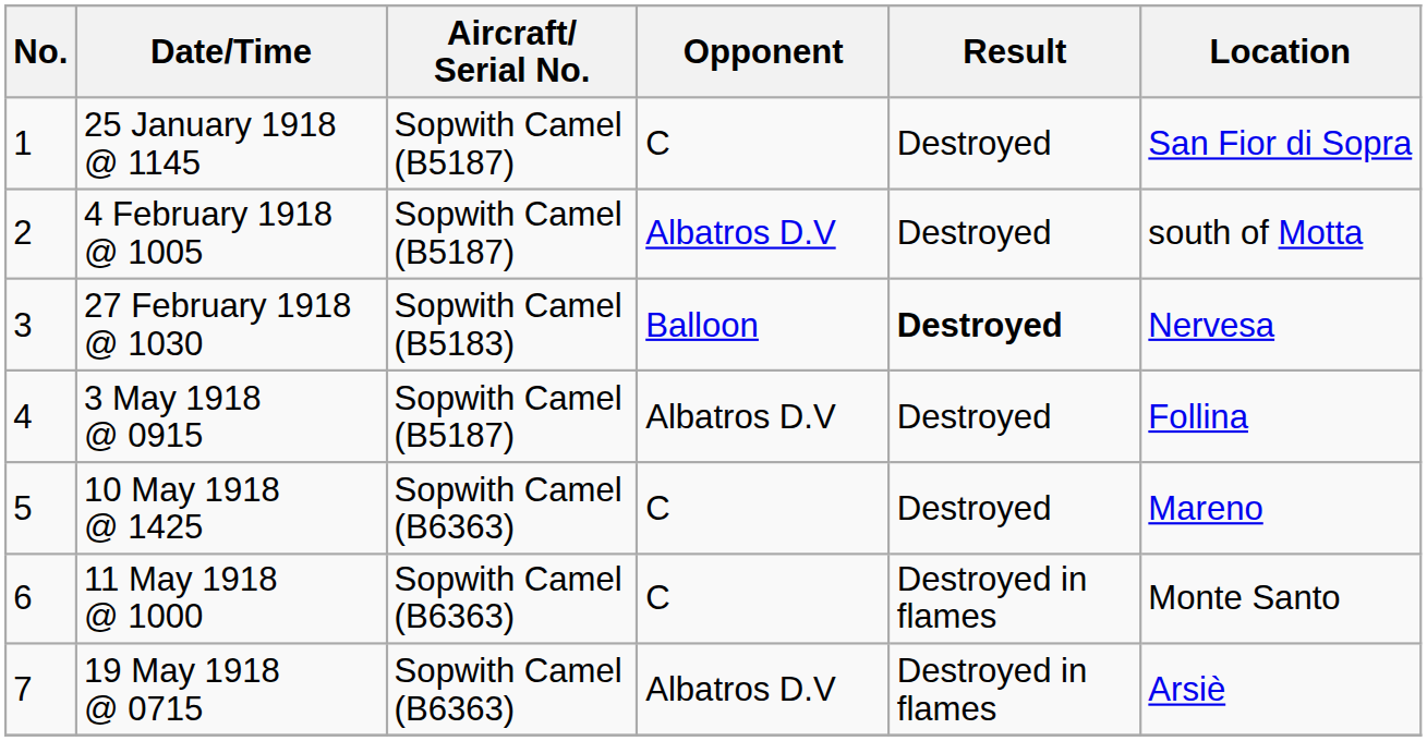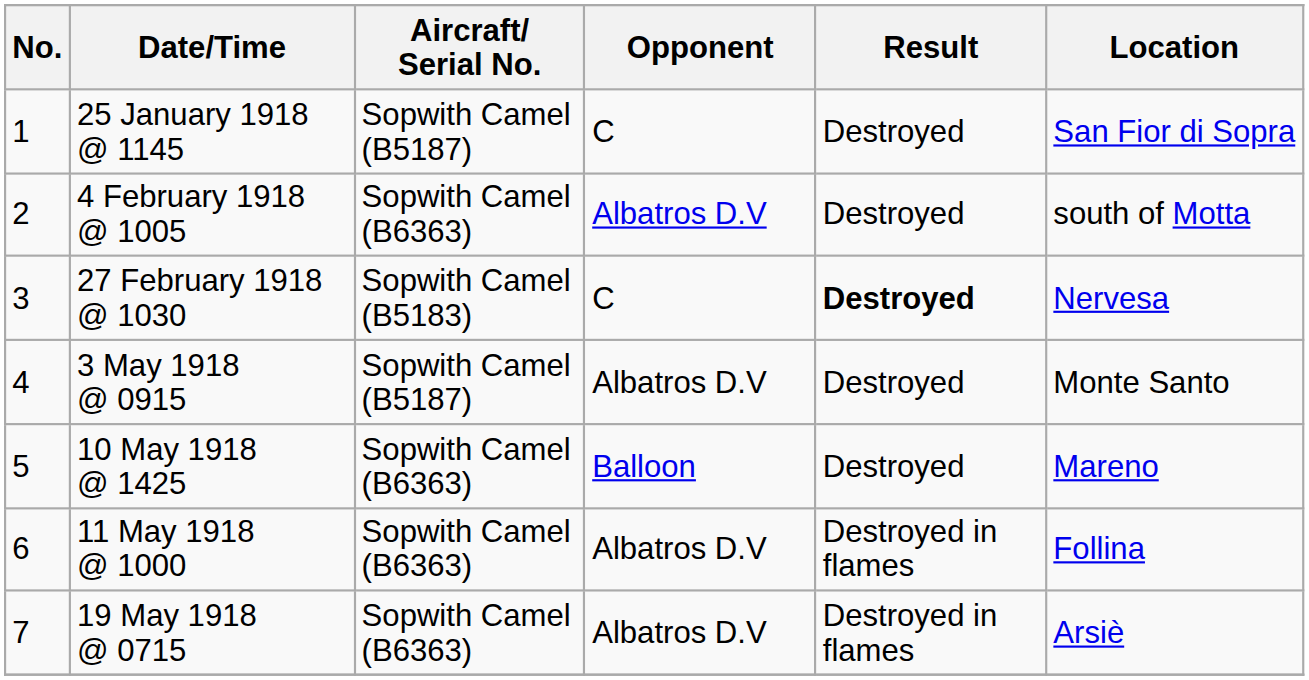 <table class="wikitable" style="font-size:90%;">
 <tr>
 </tr>
 <tr>
 <th>No.</th>
 <th width="125">Date/Time</th>
 <th width="100">Aircraft/<br>Serial No.</th>
 <th width="100">Opponent</th>
 <th width="100">Result</th>
 <th>Location</th>
 </tr>
 <tr>
 <td>1</td>
 <td>25 January 1918<br>@ 1145</td>
 <td>Sopwith Camel<br>(B5187)</td>
 <td>C</td>
 <td>Destroyed</td>
 <td><a href='#'>San Fior di Sopra</a></td>
 </tr>
 <tr>
 <td>2</td>
 <td>4 February 1918<br>@ 1005</td>
-<td>Sopwith Camel<br>(B5187)</td>
+<td>Sopwith Camel<br>(B6363)</td>
 <td><a href='#'>Albatros D.V</a></td>
 <td>Destroyed</td>
 <td> south of <a href='#'>Motta</a></td>
 </tr>
 <tr>
 <td>3</td>
 <td>27 February 1918<br>@ 1030</td>
 <td>Sopwith Camel<br>(B5183)</td>
-<td><a href='#'>Balloon</a></td>
+<td>C</td>
 <td><strong>Destroyed</strong></td>
 <td><a href='#'>Nervesa</a></td>
 </tr>
 <tr>
 <td>4</td>
 <td>3 May 1918<br>@ 0915</td>
 <td>Sopwith Camel<br>(B5187)</td>
 <td>Albatros D.V</td>
 <td>Destroyed</td>
-<td><a href='#'>Follina</a></td>
+<td>Monte Santo</td>
 </tr>
 <tr>
 <td>5</td>
 <td>10 May 1918<br>@ 1425</td>
 <td>Sopwith Camel<br>(B6363)</td>
-<td>C</td>
+<td><a href='#'>Balloon</a></td>
 <td>Destroyed</td>
 <td><a href='#'>Mareno</a></td>
 </tr>
 <tr>
 <td>6</td>
 <td>11 May 1918<br>@ 1000</td>
 <td>Sopwith Camel<br>(B6363)</td>
-<td>C</td>
+<td>Albatros D.V</td>
 <td>Destroyed in flames</td>
-<td>Monte Santo</td>
+<td><a href='#'>Follina</a></td>
 </tr>
 <tr>
 <td>7</td>
 <td>19 May 1918<br>@ 0715</td>
 <td>Sopwith Camel<br>(B6363)</td>
 <td>Albatros D.V</td>
 <td>Destroyed in flames</td>
 <td><a href='#'>Arsiè</a></td>
 </tr>
 <tr>
 </tr>
 </table>
